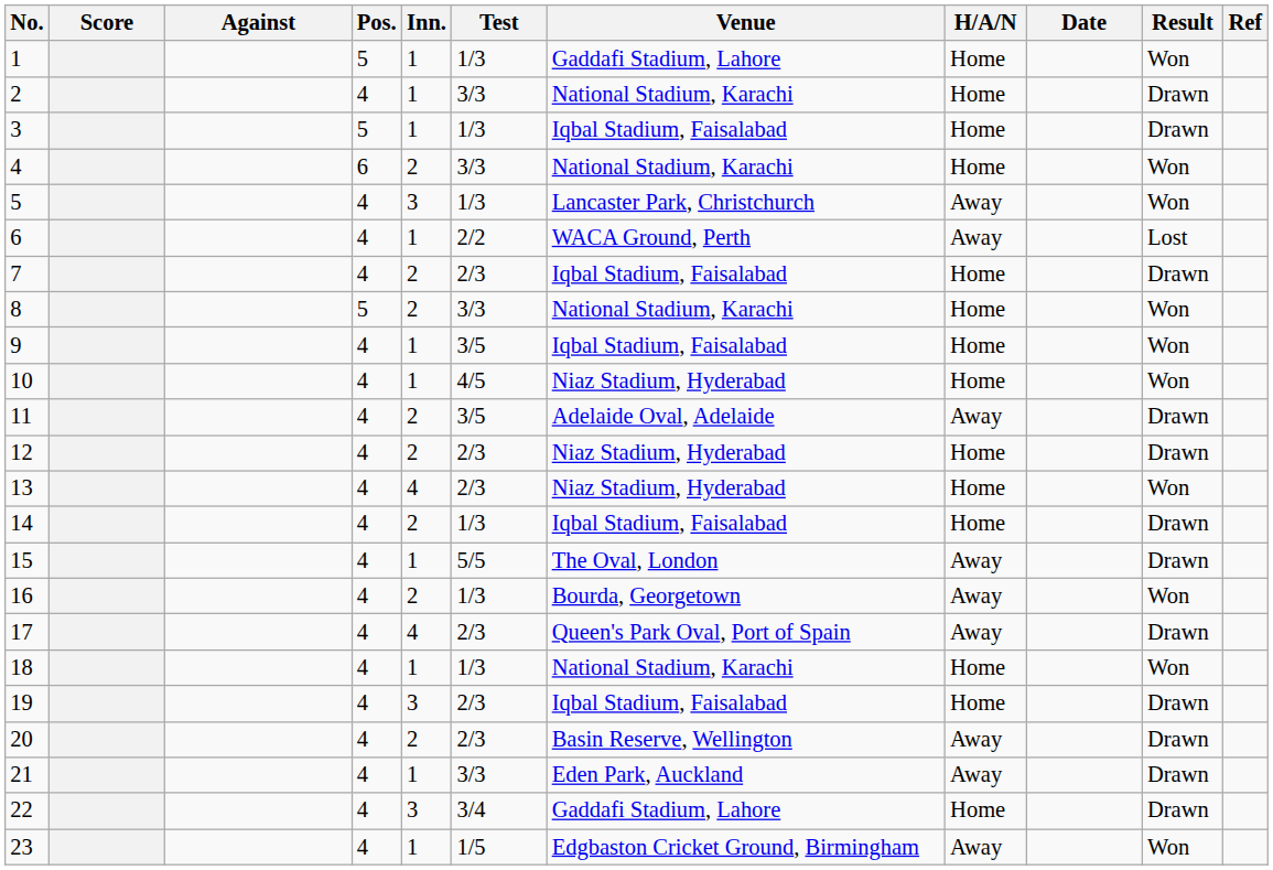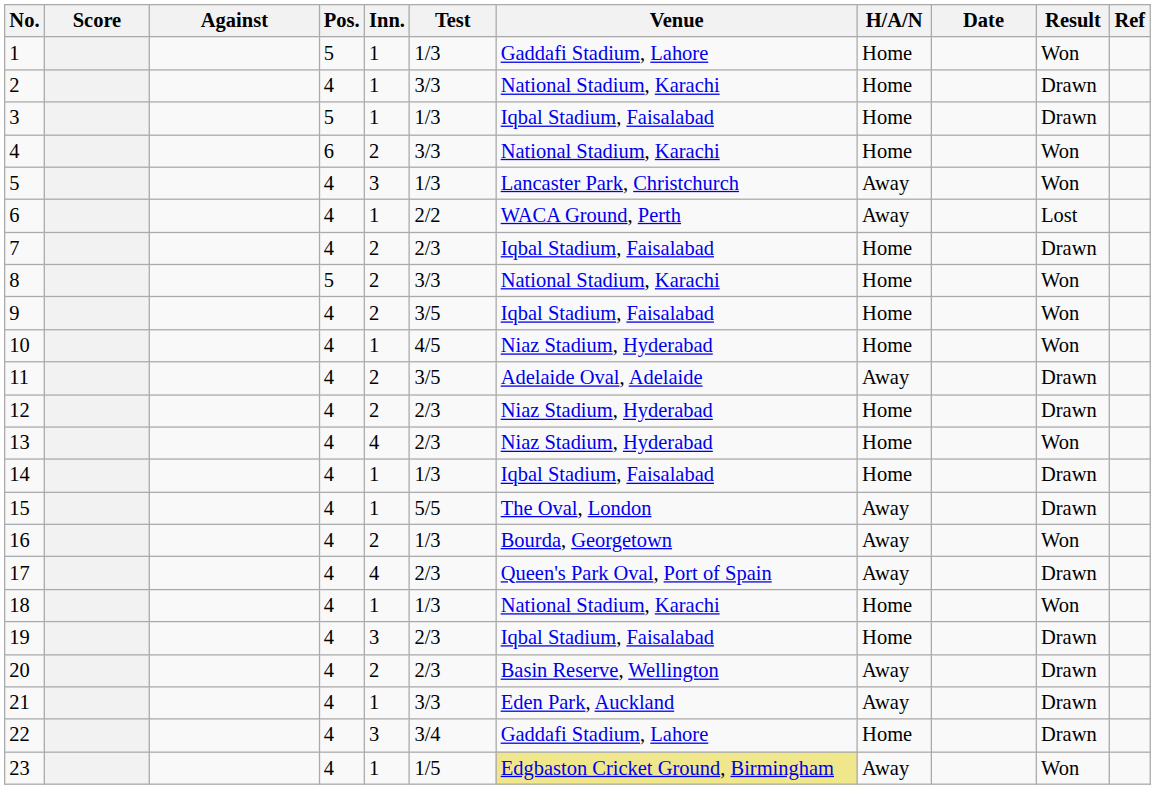 <table class="wikitable plainrowheaders sortable">
 <tr>
 <th scope="col" style="width:10px">No.</th>
 <th scope="col" style="width:75px">Score</th>
 <th scope="col" style="width:125px">Against</th>
 <th scope="col" style="width:10px">Pos.</th>
 <th scope="col" style="width:10px">Inn.</th>
 <th scope="col" style="width:60px">Test</th>
 <th scope="col" style="width:275px">Venue</th>
 <th scope="col" style="width:50px">H/A/N</th>
 <th scope="col" style="width:75px">Date</th>
 <th scope="col" style="width:50px">Result</th>
 <th scope="col" class="unsortable">Ref</th>
 </tr>
 <tr>
 <td>1</td>
 <th scope="row"> </th>
 <td></td>
 <td>5</td>
 <td>1</td>
 <td>1/3</td>
 <td><a href='#'>Gaddafi Stadium</a>, <a href='#'>Lahore</a></td>
 <td>Home</td>
 <td></td>
 <td>Won</td>
 <td></td>
 </tr>
 <tr>
 <td>2</td>
 <th scope="row"></th>
 <td></td>
 <td>4</td>
 <td>1</td>
 <td>3/3</td>
 <td><a href='#'>National Stadium</a>, <a href='#'>Karachi</a></td>
 <td>Home</td>
 <td></td>
 <td>Drawn</td>
 <td></td>
 </tr>
 <tr>
 <td>3</td>
 <th scope="row"></th>
 <td></td>
 <td>5</td>
 <td>1</td>
 <td>1/3</td>
 <td><a href='#'>Iqbal Stadium</a>, <a href='#'>Faisalabad</a></td>
 <td>Home</td>
 <td></td>
 <td>Drawn</td>
 <td></td>
 </tr>
 <tr>
 <td>4</td>
 <th scope="row"></th>
 <td></td>
 <td>6</td>
 <td>2</td>
 <td>3/3</td>
 <td><a href='#'>National Stadium</a>, <a href='#'>Karachi</a></td>
 <td>Home</td>
 <td></td>
 <td>Won</td>
 <td></td>
 </tr>
 <tr>
 <td>5</td>
 <th scope="row"> </th>
 <td></td>
 <td>4</td>
 <td>3</td>
 <td>1/3</td>
 <td><a href='#'>Lancaster Park</a>, <a href='#'>Christchurch</a></td>
 <td>Away</td>
 <td></td>
 <td>Won</td>
 <td></td>
 </tr>
 <tr>
 <td>6</td>
 <th scope="row"></th>
 <td></td>
 <td>4</td>
 <td>1</td>
 <td>2/2</td>
 <td><a href='#'>WACA Ground</a>, <a href='#'>Perth</a></td>
 <td>Away</td>
 <td></td>
 <td>Lost</td>
 <td></td>
 </tr>
 <tr>
 <td>7</td>
 <th scope="row"></th>
 <td></td>
 <td>4</td>
 <td>2</td>
 <td>2/3</td>
 <td><a href='#'>Iqbal Stadium</a>, <a href='#'>Faisalabad</a></td>
 <td>Home</td>
 <td></td>
 <td>Drawn</td>
 <td></td>
 </tr>
 <tr>
 <td>8</td>
 <th scope="row"></th>
 <td></td>
 <td>5</td>
 <td>2</td>
 <td>3/3</td>
 <td><a href='#'>National Stadium</a>, <a href='#'>Karachi</a></td>
 <td>Home</td>
 <td></td>
 <td>Won</td>
 <td></td>
 </tr>
 <tr>
 <td>9</td>
 <th scope="row"></th>
 <td></td>
 <td>4</td>
-<td>1</td>
+<td>2</td>
 <td>3/5</td>
 <td><a href='#'>Iqbal Stadium</a>, <a href='#'>Faisalabad</a></td>
 <td>Home</td>
 <td></td>
 <td>Won</td>
 <td></td>
 </tr>
 <tr>
 <td>10</td>
 <th scope="row"> </th>
 <td></td>
 <td>4</td>
 <td>1</td>
 <td>4/5</td>
 <td><a href='#'>Niaz Stadium</a>, <a href='#'>Hyderabad</a></td>
 <td>Home</td>
 <td></td>
 <td>Won</td>
 <td></td>
 </tr>
 <tr>
 <td>11</td>
 <th scope="row"></th>
 <td></td>
 <td>4</td>
 <td>2</td>
 <td>3/5</td>
 <td><a href='#'>Adelaide Oval</a>, <a href='#'>Adelaide</a></td>
 <td>Away</td>
 <td></td>
 <td>Drawn</td>
 <td></td>
 </tr>
 <tr>
 <td>12</td>
 <th scope="row"> </th>
 <td></td>
 <td>4</td>
 <td>2</td>
 <td>2/3</td>
 <td><a href='#'>Niaz Stadium</a>, <a href='#'>Hyderabad</a></td>
 <td>Home</td>
 <td></td>
 <td>Drawn</td>
 <td></td>
 </tr>
 <tr>
 <td>13</td>
 <th scope="row"> </th>
 <td></td>
 <td>4</td>
 <td>4</td>
 <td>2/3</td>
 <td><a href='#'>Niaz Stadium</a>, <a href='#'>Hyderabad</a></td>
 <td>Home</td>
 <td></td>
 <td>Won</td>
 <td></td>
 </tr>
 <tr>
 <td>14</td>
 <th scope="row"> </th>
 <td></td>
 <td>4</td>
-<td>2</td>
+<td>1</td>
 <td>1/3</td>
 <td><a href='#'>Iqbal Stadium</a>, <a href='#'>Faisalabad</a></td>
 <td>Home</td>
 <td></td>
 <td>Drawn</td>
 <td></td>
 </tr>
 <tr>
 <td>15</td>
 <th scope="row"> </th>
 <td></td>
 <td>4</td>
 <td>1</td>
 <td>5/5</td>
 <td><a href='#'>The Oval</a>, <a href='#'>London</a></td>
 <td>Away</td>
 <td></td>
 <td>Drawn</td>
 <td></td>
 </tr>
 <tr>
 <td>16</td>
 <th scope="row"></th>
 <td></td>
 <td>4</td>
 <td>2</td>
 <td>1/3</td>
 <td><a href='#'>Bourda</a>, <a href='#'>Georgetown</a></td>
 <td>Away</td>
 <td></td>
 <td>Won</td>
 <td></td>
 </tr>
 <tr>
 <td>17</td>
 <th scope="row"></th>
 <td></td>
 <td>4</td>
 <td>4</td>
 <td>2/3</td>
 <td><a href='#'>Queen's Park Oval</a>, <a href='#'>Port of Spain</a></td>
 <td>Away</td>
 <td></td>
 <td>Drawn</td>
 <td></td>
 </tr>
 <tr>
 <td>18</td>
 <th scope="row">  </th>
 <td></td>
 <td>4</td>
 <td>1</td>
 <td>1/3</td>
 <td><a href='#'>National Stadium</a>, <a href='#'>Karachi</a></td>
 <td>Home</td>
 <td></td>
 <td>Won</td>
 <td></td>
 </tr>
 <tr>
 <td>19</td>
 <th scope="row"> </th>
 <td></td>
 <td>4</td>
 <td>3</td>
 <td>2/3</td>
 <td><a href='#'>Iqbal Stadium</a>, <a href='#'>Faisalabad</a></td>
 <td>Home</td>
 <td></td>
 <td>Drawn</td>
 <td></td>
 </tr>
 <tr>
 <td>20</td>
 <th scope="row"></th>
 <td></td>
 <td>4</td>
 <td>2</td>
 <td>2/3</td>
 <td><a href='#'>Basin Reserve</a>, <a href='#'>Wellington</a></td>
 <td>Away</td>
 <td></td>
 <td>Drawn</td>
 <td></td>
 </tr>
 <tr>
 <td>21</td>
 <th scope="row"> </th>
 <td></td>
 <td>4</td>
 <td>1</td>
 <td>3/3</td>
 <td><a href='#'>Eden Park</a>, <a href='#'>Auckland</a></td>
 <td>Away</td>
 <td></td>
 <td>Drawn</td>
 <td></td>
 </tr>
 <tr>
 <td>22</td>
 <th scope="row"></th>
 <td></td>
 <td>4</td>
 <td>3</td>
 <td>3/4</td>
 <td><a href='#'>Gaddafi Stadium</a>, <a href='#'>Lahore</a></td>
 <td>Home</td>
 <td></td>
 <td>Drawn</td>
 <td></td>
 </tr>
 <tr>
 <td>23</td>
 <th scope="row"> </th>
 <td></td>
 <td>4</td>
 <td>1</td>
 <td>1/5</td>
-<td><a href='#'>Edgbaston Cricket Ground</a>, <a href='#'>Birmingham</a></td>
+<td style="background: khaki;"><a href='#'>Edgbaston Cricket Ground</a>, <a href='#'>Birmingham</a></td>
 <td>Away</td>
 <td></td>
 <td>Won</td>
 <td></td>
 </tr>
 </table>
